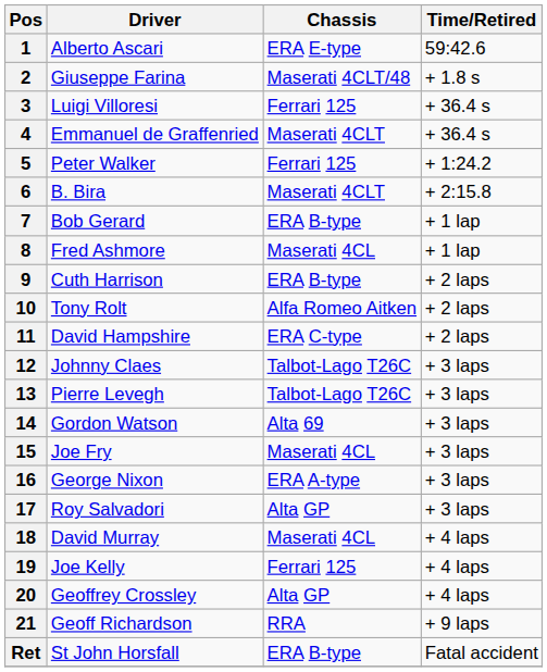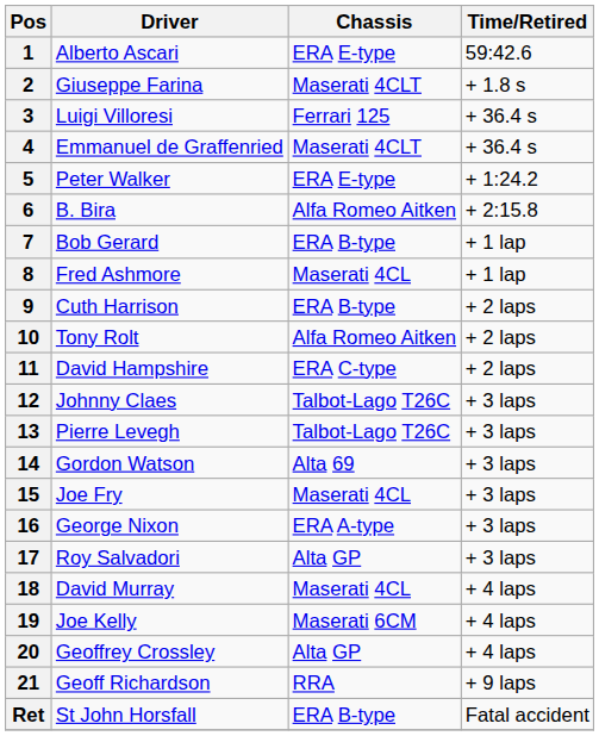 <table class="wikitable" style="font-size: 95%;">
 <tr>
 <th>Pos</th>
 <th>Driver</th>
 <th>Chassis</th>
 <th>Time/Retired</th>
 </tr>
 <tr>
 <th>1</th>
 <td> <a href='#'>Alberto Ascari</a></td>
 <td><a href='#'>ERA</a> <a href='#'>E-type</a></td>
 <td>59:42.6</td>
 </tr>
 <tr>
 <th>2</th>
 <td> <a href='#'>Giuseppe Farina</a></td>
-<td><a href='#'>Maserati</a> <a href='#'>4CLT/48</a></td>
+<td><a href='#'>Maserati</a> <a href='#'>4CLT</a></td>
 <td>+ 1.8 s</td>
 </tr>
 <tr>
 <th>3</th>
 <td> <a href='#'>Luigi Villoresi</a></td>
 <td><a href='#'>Ferrari</a> <a href='#'>125</a></td>
 <td>+ 36.4 s</td>
 </tr>
 <tr>
 <th>4</th>
 <td> <a href='#'>Emmanuel de Graffenried</a></td>
 <td><a href='#'>Maserati</a> <a href='#'>4CLT</a></td>
 <td>+ 36.4 s</td>
 </tr>
 <tr>
 <th>5</th>
 <td> <a href='#'>Peter Walker</a></td>
-<td><a href='#'>Ferrari</a> <a href='#'>125</a></td>
+<td><a href='#'>ERA</a> <a href='#'>E-type</a></td>
 <td>+ 1:24.2</td>
 </tr>
 <tr>
 <th>6</th>
 <td> <a href='#'>B. Bira</a></td>
-<td><a href='#'>Maserati</a> <a href='#'>4CLT</a></td>
+<td><a href='#'>Alfa Romeo Aitken</a></td>
 <td>+ 2:15.8</td>
 </tr>
 <tr>
 <th>7</th>
 <td> <a href='#'>Bob Gerard</a></td>
 <td><a href='#'>ERA</a> <a href='#'>B-type</a></td>
 <td>+ 1 lap</td>
 </tr>
 <tr>
 <th>8</th>
 <td> <a href='#'>Fred Ashmore</a></td>
 <td><a href='#'>Maserati</a> <a href='#'>4CL</a></td>
 <td>+ 1 lap</td>
 </tr>
 <tr>
 <th>9</th>
 <td> <a href='#'>Cuth Harrison</a></td>
 <td><a href='#'>ERA</a> <a href='#'>B-type</a></td>
 <td>+ 2 laps</td>
 </tr>
 <tr>
 <th>10</th>
 <td> <a href='#'>Tony Rolt</a></td>
 <td><a href='#'>Alfa Romeo Aitken</a></td>
 <td>+ 2 laps</td>
 </tr>
 <tr>
 <th>11</th>
 <td> <a href='#'>David Hampshire</a></td>
 <td><a href='#'>ERA</a> <a href='#'>C-type</a></td>
 <td>+ 2 laps</td>
 </tr>
 <tr>
 <th>12</th>
 <td> <a href='#'>Johnny Claes</a></td>
 <td><a href='#'>Talbot-Lago</a> <a href='#'>T26C</a></td>
 <td>+ 3 laps</td>
 </tr>
 <tr>
 <th>13</th>
 <td> <a href='#'>Pierre Levegh</a></td>
 <td><a href='#'>Talbot-Lago</a> <a href='#'>T26C</a></td>
 <td>+ 3 laps</td>
 </tr>
 <tr>
 <th>14</th>
 <td> <a href='#'>Gordon Watson</a></td>
 <td><a href='#'>Alta</a> <a href='#'>69</a></td>
 <td>+ 3 laps</td>
 </tr>
 <tr>
 <th>15</th>
 <td> <a href='#'>Joe Fry</a></td>
 <td><a href='#'>Maserati</a> <a href='#'>4CL</a></td>
 <td>+ 3 laps</td>
 </tr>
 <tr>
 <th>16</th>
 <td> <a href='#'>George Nixon</a></td>
 <td><a href='#'>ERA</a> <a href='#'>A-type</a></td>
 <td>+ 3 laps</td>
 </tr>
 <tr>
 <th>17</th>
 <td> <a href='#'>Roy Salvadori</a></td>
 <td><a href='#'>Alta</a> <a href='#'>GP</a></td>
 <td>+ 3 laps</td>
 </tr>
 <tr>
 <th>18</th>
 <td> <a href='#'>David Murray</a></td>
 <td><a href='#'>Maserati</a> <a href='#'>4CL</a></td>
 <td>+ 4 laps</td>
 </tr>
 <tr>
 <th>19</th>
 <td> <a href='#'>Joe Kelly</a></td>
-<td><a href='#'>Ferrari</a> <a href='#'>125</a></td>
+<td><a href='#'>Maserati</a> <a href='#'>6CM</a></td>
 <td>+ 4 laps</td>
 </tr>
 <tr>
 <th>20</th>
 <td> <a href='#'>Geoffrey Crossley</a></td>
 <td><a href='#'>Alta</a> <a href='#'>GP</a></td>
 <td>+ 4 laps</td>
 </tr>
 <tr>
 <th>21</th>
 <td> <a href='#'>Geoff Richardson</a></td>
 <td><a href='#'>RRA</a></td>
 <td>+ 9 laps</td>
 </tr>
 <tr>
 <th>Ret</th>
 <td> <a href='#'>St John Horsfall</a></td>
 <td><a href='#'>ERA</a> <a href='#'>B-type</a></td>
 <td>Fatal accident</td>
 </tr>
 <tr>
 </tr>
 </table>
